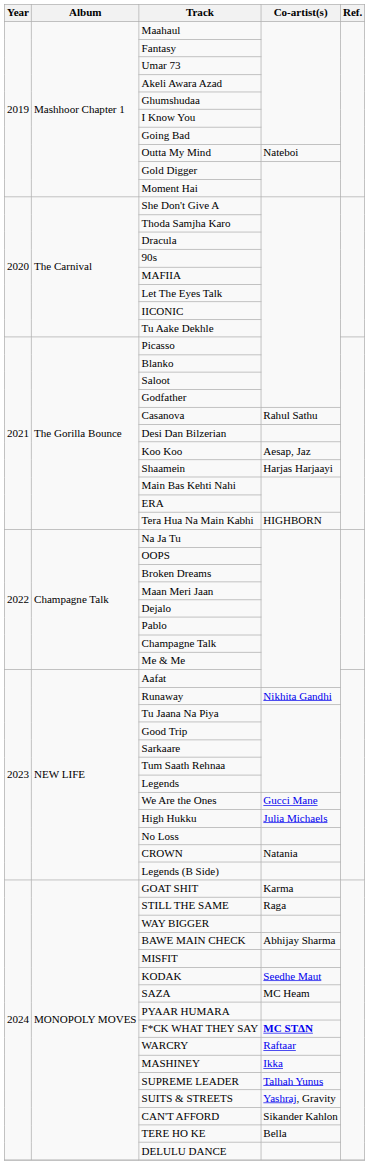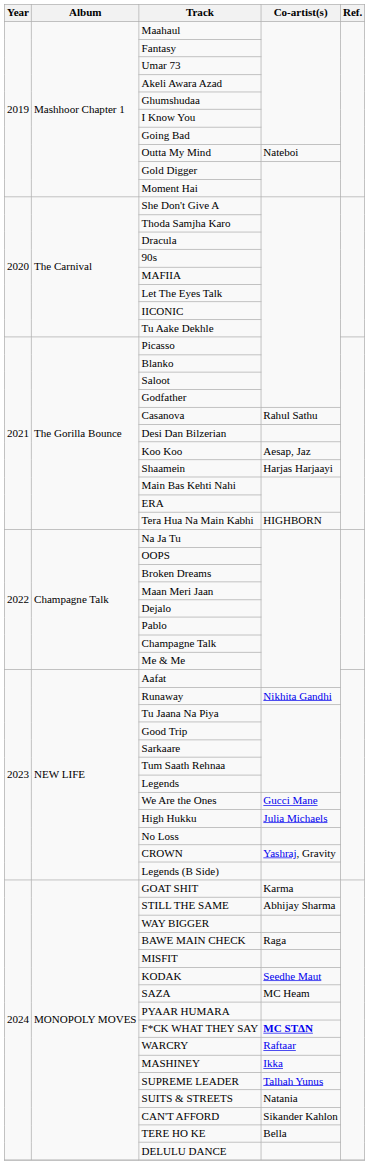 <table class="wikitable sortable">
 <tr>
 <th>Year</th>
 <th>Album</th>
 <th>Track</th>
 <th>Co-artist(s)</th>
 <th>Ref.</th>
 </tr>
 <tr>
 <td rowspan="10">2019</td>
 <td rowspan="10">Mashhoor Chapter 1</td>
 <td>Maahaul</td>
 <td rowspan="7"></td>
 <td rowspan="10"></td>
 </tr>
 <tr>
 <td>Fantasy</td>
 </tr>
 <tr>
 <td>Umar 73</td>
 </tr>
 <tr>
 <td>Akeli Awara Azad</td>
 </tr>
 <tr>
 <td>Ghumshudaa</td>
 </tr>
 <tr>
 <td>I Know You</td>
 </tr>
 <tr>
 <td>Going Bad</td>
 </tr>
 <tr>
 <td>Outta My Mind</td>
 <td>Nateboi</td>
 </tr>
 <tr>
 <td>Gold Digger</td>
 <td rowspan="2"></td>
 </tr>
 <tr>
 <td>Moment Hai</td>
 </tr>
 <tr>
 <td rowspan="8">2020</td>
 <td rowspan="8">The Carnival</td>
 <td>She Don't Give A</td>
 <td rowspan="12"></td>
 <td rowspan="8"></td>
 </tr>
 <tr>
 <td>Thoda Samjha Karo</td>
 </tr>
 <tr>
 <td>Dracula</td>
 </tr>
 <tr>
 <td>90s</td>
 </tr>
 <tr>
 <td>MAFIIA</td>
 </tr>
 <tr>
 <td>Let The Eyes Talk</td>
 </tr>
 <tr>
 <td>IICONIC</td>
 </tr>
 <tr>
 <td>Tu Aake Dekhle</td>
 </tr>
 <tr>
 <td rowspan="11">2021</td>
 <td rowspan="11">The Gorilla Bounce</td>
 <td>Picasso</td>
 <td rowspan="11"></td>
 </tr>
 <tr>
 <td>Blanko</td>
 </tr>
 <tr>
 <td>Saloot</td>
 </tr>
 <tr>
 <td>Godfather</td>
 </tr>
 <tr>
 <td>Casanova</td>
 <td>Rahul Sathu</td>
 </tr>
 <tr>
 <td>Desi Dan Bilzerian</td>
 </tr>
 <tr>
 <td>Koo Koo</td>
 <td>Aesap, Jaz</td>
 </tr>
 <tr>
 <td>Shaamein</td>
 <td>Harjas Harjaayi</td>
 </tr>
 <tr>
 <td>Main Bas Kehti Nahi</td>
 <td rowspan="2"></td>
 </tr>
 <tr>
 <td>ERA</td>
 </tr>
 <tr>
 <td>Tera Hua Na Main Kabhi</td>
 <td>HIGHBORN</td>
 </tr>
 <tr>
 <td rowspan="8">2022</td>
 <td rowspan="8">Champagne Talk</td>
 <td>Na Ja Tu</td>
 <td rowspan="9"></td>
 <td rowspan="8"></td>
 </tr>
 <tr>
 <td>OOPS</td>
 </tr>
 <tr>
 <td>Broken Dreams</td>
 </tr>
 <tr>
 <td>Maan Meri Jaan</td>
 </tr>
 <tr>
 <td>Dejalo</td>
 </tr>
 <tr>
 <td>Pablo</td>
 </tr>
 <tr>
 <td>Champagne Talk</td>
 </tr>
 <tr>
 <td>Me & Me</td>
 </tr>
 <tr>
 <td rowspan="12">2023</td>
 <td rowspan="12">NEW LIFE</td>
 <td>Aafat</td>
 <td rowspan="12"></td>
 </tr>
 <tr>
 <td>Runaway</td>
 <td><a href='#'>Nikhita Gandhi</a></td>
 </tr>
 <tr>
 <td>Tu Jaana Na Piya</td>
 <td rowspan="5"></td>
 </tr>
 <tr>
 <td>Good Trip</td>
 </tr>
 <tr>
 <td>Sarkaare</td>
 </tr>
 <tr>
 <td>Tum Saath Rehnaa</td>
 </tr>
 <tr>
 <td>Legends</td>
 </tr>
 <tr>
 <td>We Are the Ones</td>
 <td><a href='#'>Gucci Mane</a></td>
 </tr>
 <tr>
 <td>High Hukku</td>
 <td><a href='#'>Julia Michaels</a></td>
 </tr>
 <tr>
 <td>No Loss</td>
 <td></td>
 </tr>
 <tr>
 <td>CROWN</td>
-<td>Natania</td>
+<td><a href='#'>Yashraj</a>, Gravity</td>
 </tr>
 <tr>
 <td>Legends (B Side)</td>
 <td></td>
 </tr>
 <tr>
 <td rowspan="16">2024</td>
 <td rowspan="16">MONOPOLY MOVES</td>
 <td>GOAT SHIT</td>
 <td>Karma</td>
 <td rowspan="16"></td>
 </tr>
 <tr>
 <td>STILL THE SAME</td>
-<td>Raga</td>
+<td>Abhijay Sharma</td>
 </tr>
 <tr>
 <td>WAY BIGGER</td>
 <td></td>
 </tr>
 <tr>
 <td>BAWE MAIN CHECK</td>
-<td>Abhijay Sharma</td>
+<td>Raga</td>
 </tr>
 <tr>
 <td>MISFIT</td>
 <td></td>
 </tr>
 <tr>
 <td>KODAK</td>
 <td><a href='#'>Seedhe Maut</a></td>
 </tr>
 <tr>
 <td>SAZA</td>
 <td>MC Heam</td>
 </tr>
 <tr>
 <td>PYAAR HUMARA</td>
 <td></td>
 </tr>
 <tr>
 <td>F*CK WHAT THEY SAY</td>
 <td><a href='#'><strong>MC STΔN</strong></a></td>
 </tr>
 <tr>
 <td>WARCRY</td>
 <td><a href='#'>Raftaar</a></td>
 </tr>
 <tr>
 <td>MASHINEY</td>
 <td><a href='#'>Ikka</a></td>
 </tr>
 <tr>
 <td>SUPREME LEADER</td>
 <td><a href='#'>Talhah Yunus</a></td>
 </tr>
 <tr>
 <td>SUITS & STREETS</td>
-<td><a href='#'>Yashraj</a>, Gravity</td>
+<td>Natania</td>
 </tr>
 <tr>
 <td>CAN'T AFFORD</td>
 <td>Sikander Kahlon</td>
 </tr>
 <tr>
 <td>TERE HO KE</td>
 <td>Bella</td>
 </tr>
 <tr>
 <td>DELULU DANCE</td>
 <td></td>
 </tr>
 <tr>
 </tr>
 </table>
